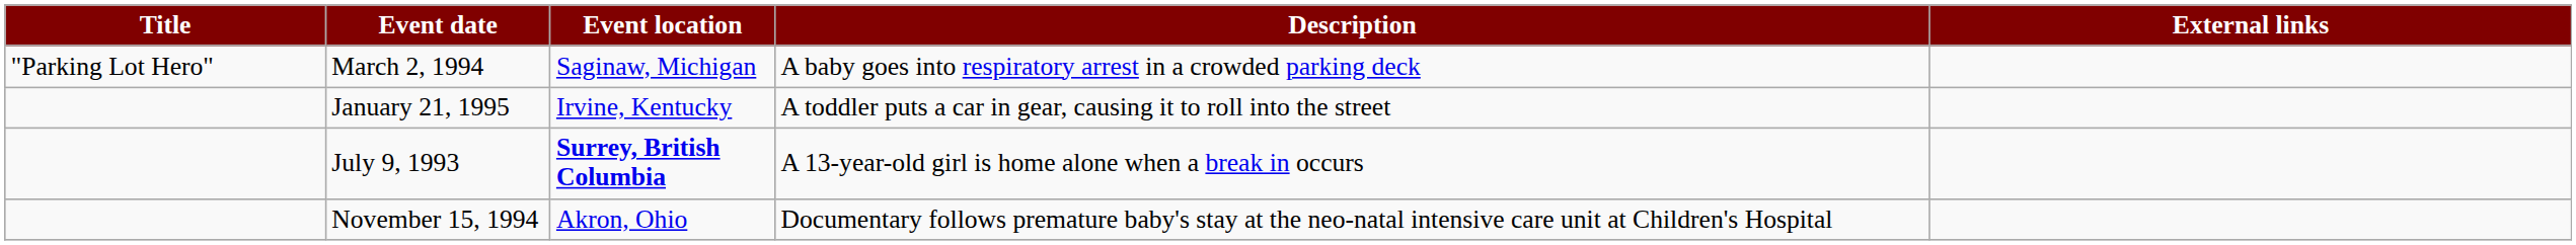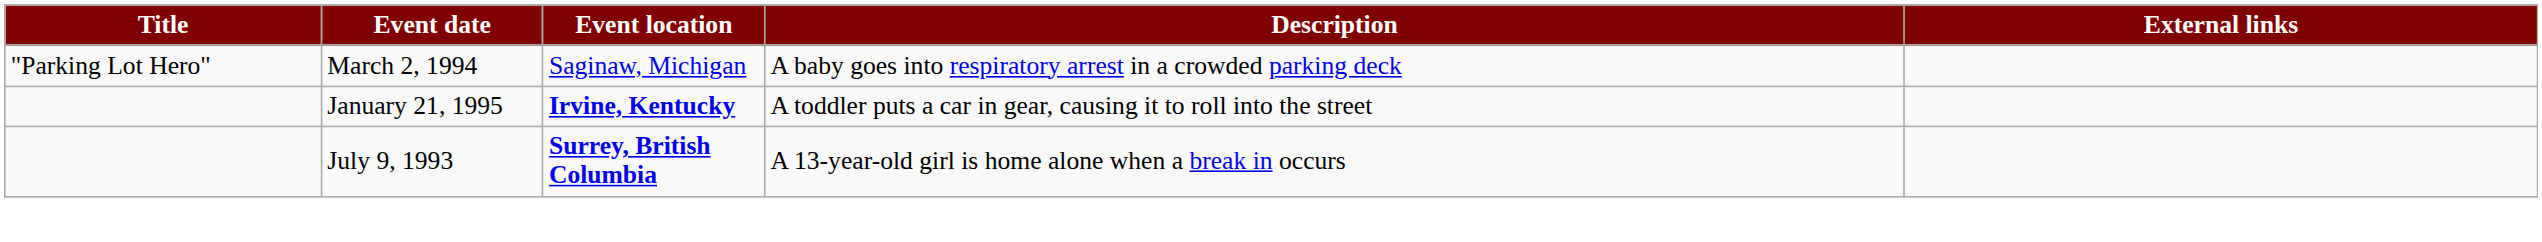 <table class="wikitable" style="width: 100%;">
 <tr>
 <th style="background: #800000; color: #FFFFFF; width: 10%;">Title</th>
 <th style="background: #800000; color: #FFFFFF; width: 7%;">Event date</th>
 <th style="background: #800000; color: #FFFFFF; width: 7%;">Event location</th>
 <th style="background: #800000; color: #FFFFFF; width: 36%;">Description</th>
 <th style="background: #800000; color: #FFFFFF; width: 20%;">External links</th>
 </tr>
 <tr>
 <td>"Parking Lot Hero"</td>
 <td>March 2, 1994</td>
 <td><a href='#'>Saginaw, Michigan</a></td>
 <td>A baby goes into <a href='#'>respiratory arrest</a> in a crowded <a href='#'>parking deck</a></td>
 <td></td>
 </tr>
 <tr>
 <td></td>
 <td>January 21, 1995</td>
-<td><a href='#'>Irvine, Kentucky</a></td>
+<td><strong><a href='#'>Irvine, Kentucky</a></strong></td>
 <td>A toddler puts a car in gear, causing it to roll into the street</td>
 <td></td>
 </tr>
 <tr>
 <td></td>
 <td>July 9, 1993</td>
 <td><strong><a href='#'>Surrey, British Columbia</a></strong></td>
 <td>A 13-year-old girl is home alone when a <a href='#'>break in</a> occurs</td>
 <td></td>
 </tr>
-<tr>
-<td></td>
-<td>November 15, 1994</td>
-<td><a href='#'>Akron, Ohio</a></td>
-<td>Documentary follows premature baby's stay at the neo-natal intensive care unit at Children's Hospital</td>
-<td></td>
-</tr>
 </table>
